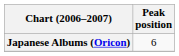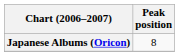 <table class="wikitable sortable plainrowheaders" style="text-align:center;" border="1">
 <tr>
 <th scope="col">Chart (2006–2007)</th>
 <th scope="col">Peak<br>position</th>
 </tr>
 <tr>
 <th scope="row">Japanese Albums (<a href='#'>Oricon</a>)</th>
-<td>6</td>
+<td>8</td>
 </tr>
 <tr>
 </tr>
 </table>
